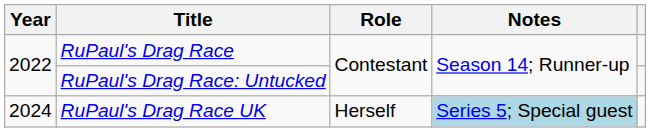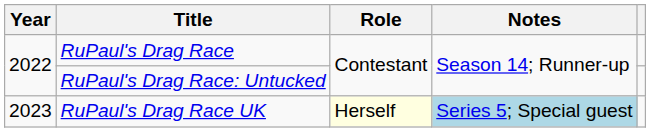 <table class="wikitable">
 <tr>
 <th>Year</th>
 <th>Title</th>
 <th>Role</th>
 <th>Notes</th>
 <th style="text-align: center;" class="unsortable"></th>
 </tr>
 <tr>
 <td rowspan="2">2022</td>
 <td><em><a href='#'>RuPaul's Drag Race</a></em></td>
 <td rowspan="2">Contestant</td>
 <td rowspan="2"><a href='#'>Season 14</a>; Runner-up</td>
 <td></td>
 </tr>
 <tr>
 <td><em><a href='#'>RuPaul's Drag Race: Untucked</a></em></td>
 <td></td>
 </tr>
 <tr>
-<td>2024</td>
+<td>2023</td>
 <td><em><a href='#'>RuPaul's Drag Race UK</a></em></td>
-<td>Herself</td>
+<td style="background: lightyellow;">Herself</td>
 <td style="background: lightblue;"><a href='#'>Series 5</a>; Special guest</td>
 <td></td>
 </tr>
 </table>
